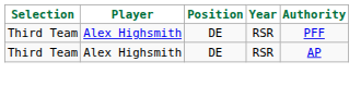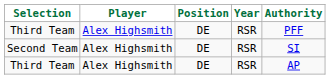 <table class="wikitable sortable sortable" style="text-align: center">
 <tr align=center>
 <th style="background: white; color: #00703C">Selection</th>
 <th style="background: white; color: #00703C">Player</th>
 <th style="background: white; color: #00703C">Position</th>
 <th style="background: white; color: #00703C">Year</th>
 <th style="background: white; color: #00703C">Authority</th>
 </tr>
 <tr>
 <td>Third Team</td>
 <td><a href='#'>Alex Highsmith</a></td>
 <td>DE</td>
 <td>RSR</td>
 <td><a href='#'>PFF</a></td>
 </tr>
 <tr>
+<td>Second Team</td>
+<td>Alex Highsmith</td>
+<td>DE</td>
+<td>RSR</td>
+<td><a href='#'>SI</a></td>
+</tr>
+<tr>
 <td>Third Team</td>
 <td>Alex Highsmith</td>
 <td>DE</td>
 <td>RSR</td>
 <td><a href='#'>AP</a></td>
 </tr>
 </table>
